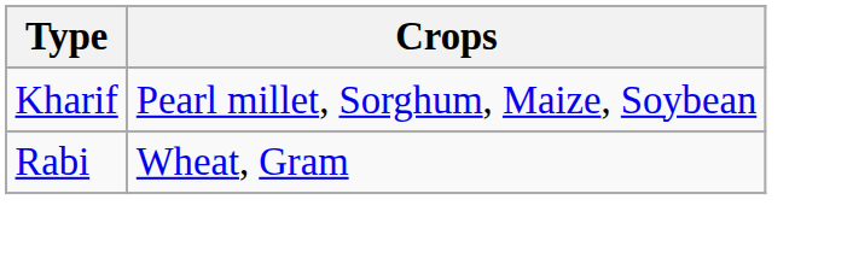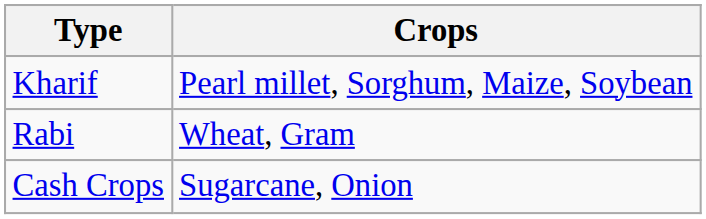 <table class="wikitable">
 <tr>
 <th>Type</th>
 <th>Crops</th>
 </tr>
 <tr>
 <td><a href='#'>Kharif</a></td>
 <td><a href='#'>Pearl millet</a>, <a href='#'>Sorghum</a>, <a href='#'>Maize</a>, <a href='#'>Soybean</a></td>
 </tr>
 <tr>
 <td><a href='#'>Rabi</a></td>
 <td><a href='#'>Wheat</a>, <a href='#'>Gram</a></td>
 </tr>
+<tr>
+<td><a href='#'>Cash Crops</a></td>
+<td><a href='#'>Sugarcane</a>, <a href='#'>Onion</a></td>
+</tr>
 </table>
